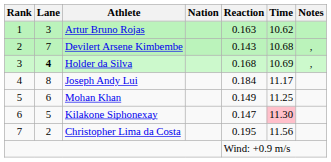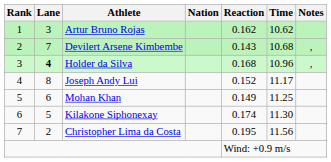 <table class="wikitable sortable" style="text-align:center">
 <tr>
 <th>Rank</th>
 <th>Lane</th>
 <th>Athlete</th>
 <th>Nation</th>
 <th>Reaction</th>
 <th>Time</th>
 <th>Notes</th>
 </tr>
 <tr style="background:#bbf3bb;">
 <td>1</td>
 <td>3</td>
 <td align=left><a href='#'>Artur Bruno Rojas</a></td>
 <td align=left></td>
-<td>0.163</td>
+<td>0.162</td>
 <td>10.62</td>
 <td></td>
 </tr>
 <tr style="background:#bbf3bb;">
 <td>2</td>
 <td>7</td>
 <td align=left><a href='#'>Devilert Arsene Kimbembe</a></td>
 <td align=left></td>
 <td>0.143</td>
 <td>10.68</td>
 <td>, </td>
 </tr>
 <tr style="background:#ccf9cc;">
 <td>3</td>
 <td><strong>4</strong></td>
 <td align=left><a href='#'>Holder da Silva</a></td>
 <td align=left></td>
 <td>0.168</td>
-<td>10.69</td>
+<td>10.96</td>
 <td>, </td>
 </tr>
 <tr>
 <td>4</td>
 <td>8</td>
 <td align=left><a href='#'>Joseph Andy Lui</a></td>
 <td align=left></td>
-<td>0.184</td>
+<td>0.152</td>
 <td>11.17</td>
 <td></td>
 </tr>
 <tr>
 <td>5</td>
 <td>6</td>
 <td align=left><a href='#'>Mohan Khan</a></td>
 <td align=left></td>
 <td>0.149</td>
 <td>11.25</td>
 <td></td>
 </tr>
 <tr>
 <td>6</td>
 <td>5</td>
 <td align=left><a href='#'>Kilakone Siphonexay</a></td>
 <td align=left></td>
-<td>0.147</td>
-<td style="background: pink;">11.30</td>
+<td>0.174</td>
+<td>11.30</td>
 <td></td>
 </tr>
 <tr>
 <td>7</td>
 <td>2</td>
 <td align=left><a href='#'>Christopher Lima da Costa</a></td>
 <td align=left></td>
 <td>0.195</td>
 <td>11.56</td>
 <td></td>
 </tr>
 <tr class="sortbottom">
 <td colspan=4></td>
 <td colspan="3" style="text-align:left;">Wind: +0.9 m/s</td>
 </tr>
 </table>
